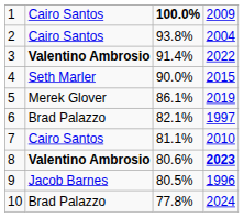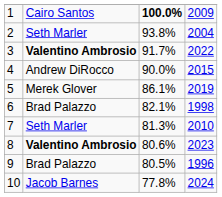 <table class="wikitable">
 <tr>
 </tr>
 <tr>
 <td>1</td>
 <td><a href='#'>Cairo Santos</a></td>
 <td><strong><abbr>100.0%</abbr></strong></td>
 <td><a href='#'>2009</a></td>
 </tr>
 <tr>
 <td>2</td>
-<td><a href='#'>Cairo Santos</a></td>
+<td><a href='#'>Seth Marler</a></td>
 <td><abbr>93.8%</abbr></td>
 <td><a href='#'>2004</a></td>
 </tr>
 <tr>
 <td>3</td>
 <td><strong>Valentino Ambrosio</strong></td>
-<td><abbr>91.4%</abbr></td>
+<td><abbr>91.7%</abbr></td>
 <td><a href='#'>2022</a></td>
 </tr>
 <tr>
 <td>4</td>
-<td><a href='#'>Seth Marler</a></td>
+<td>Andrew DiRocco</td>
 <td><abbr>90.0%</abbr></td>
 <td><a href='#'>2015</a></td>
 </tr>
 <tr>
 <td>5</td>
 <td>Merek Glover</td>
 <td><abbr>86.1%</abbr></td>
 <td><a href='#'>2019</a></td>
 </tr>
 <tr>
 <td>6</td>
 <td>Brad Palazzo</td>
 <td><abbr>82.1%</abbr></td>
-<td><a href='#'>1997</a></td>
+<td><a href='#'>1998</a></td>
 </tr>
 <tr>
 <td>7</td>
-<td><a href='#'>Cairo Santos</a></td>
-<td><abbr>81.1%</abbr></td>
+<td><a href='#'>Seth Marler</a></td>
+<td><abbr>81.3%</abbr></td>
 <td><a href='#'>2010</a></td>
 </tr>
 <tr>
 <td>8</td>
 <td><strong>Valentino Ambrosio</strong></td>
 <td><abbr>80.6%</abbr></td>
-<td><strong><a href='#'>2023</a></strong></td>
+<td><a href='#'>2023</a></td>
 </tr>
 <tr>
 <td>9</td>
-<td><a href='#'>Jacob Barnes</a></td>
+<td>Brad Palazzo</td>
 <td><abbr>80.5%</abbr></td>
 <td><a href='#'>1996</a></td>
 </tr>
 <tr>
 <td>10</td>
-<td>Brad Palazzo</td>
+<td><a href='#'>Jacob Barnes</a></td>
 <td><abbr>77.8%</abbr></td>
 <td><a href='#'>2024</a></td>
 </tr>
 </table>
